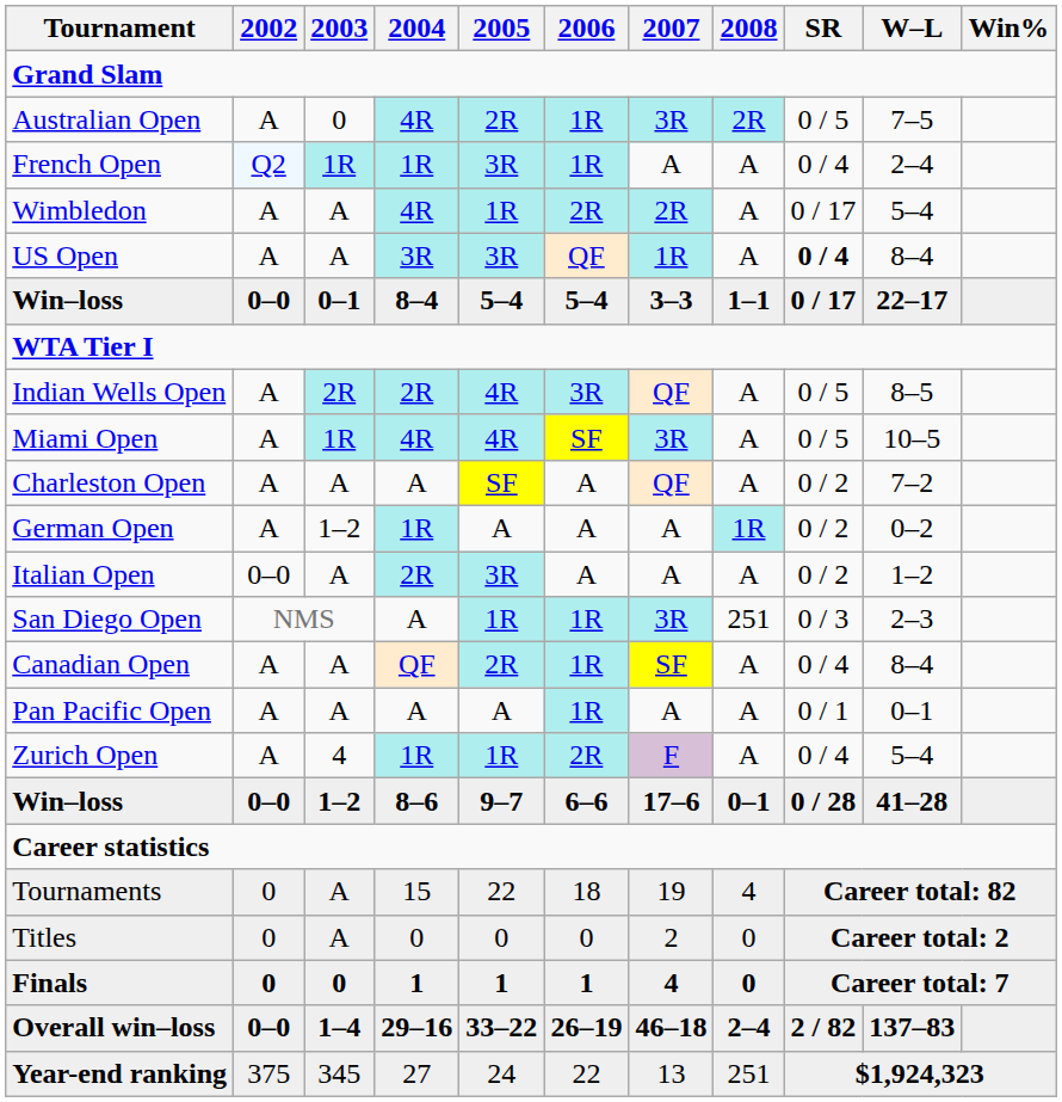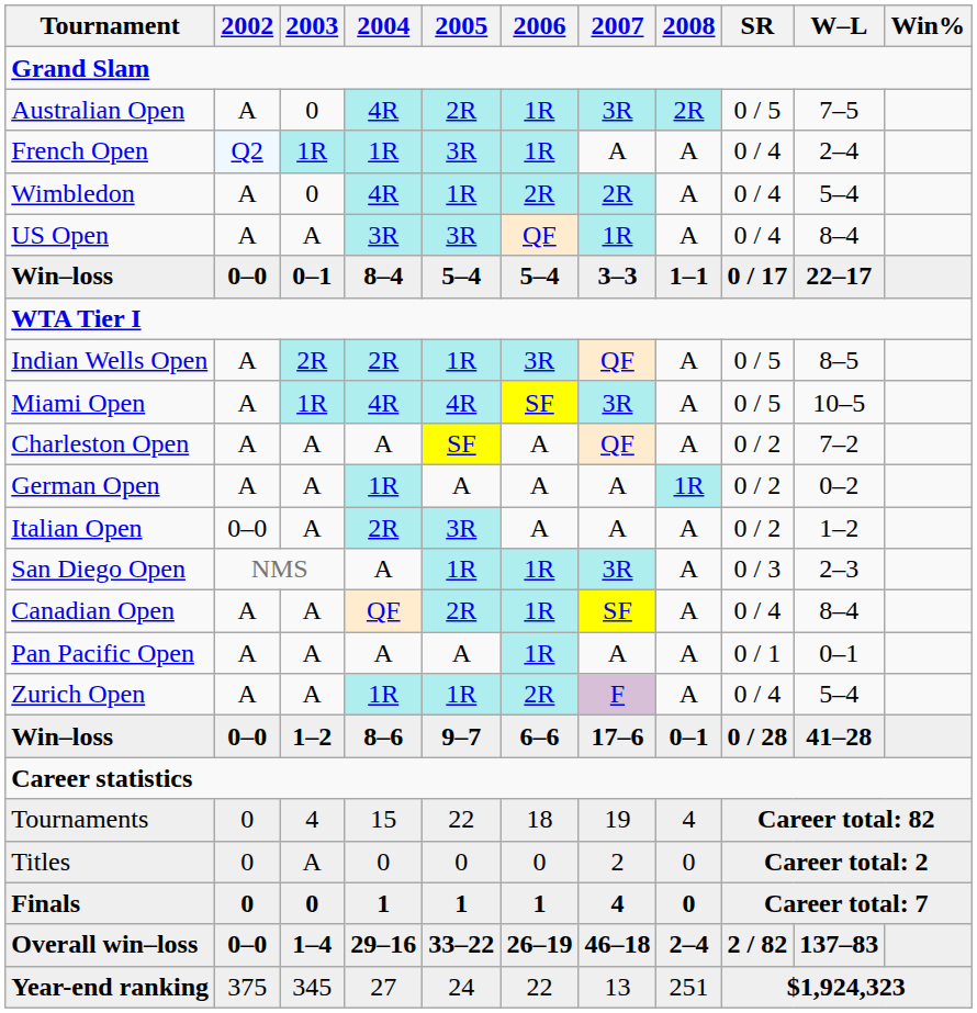 <table class="wikitable" style="text-align:center">
 <tr>
 <th>Tournament</th>
 <th><a href='#'>2002</a></th>
 <th><a href='#'>2003</a></th>
 <th><a href='#'>2004</a></th>
 <th><a href='#'>2005</a></th>
 <th><a href='#'>2006</a></th>
 <th><a href='#'>2007</a></th>
 <th><a href='#'>2008</a></th>
 <th>SR</th>
 <th>W–L</th>
 <th>Win%</th>
 </tr>
 <tr>
 <td colspan="11" align="left"><strong><a href='#'>Grand Slam</a></strong></td>
 </tr>
 <tr>
 <td align="left"><a href='#'>Australian Open</a></td>
 <td>A</td>
 <td style="text-align:center;">0</td>
 <td style="text-align:center; background:#afeeee;"><a href='#'>4R</a></td>
 <td style="text-align:center; background:#afeeee;"><a href='#'>2R</a></td>
 <td style="text-align:center; background:#afeeee;"><a href='#'>1R</a></td>
 <td style="text-align:center; background:#afeeee;"><a href='#'>3R</a></td>
 <td style="text-align:center; background:#afeeee;"><a href='#'>2R</a></td>
 <td>0 / 5</td>
 <td style="text-align:center;">7–5</td>
 <td></td>
 </tr>
 <tr>
 <td align="left"><a href='#'>French Open</a></td>
 <td bgcolor=f0f8ff><a href='#'>Q2</a></td>
 <td style="text-align:center; background:#afeeee;"><a href='#'>1R</a></td>
 <td style="text-align:center; background:#afeeee;"><a href='#'>1R</a></td>
 <td style="text-align:center; background:#afeeee;"><a href='#'>3R</a></td>
 <td style="text-align:center; background:#afeeee;"><a href='#'>1R</a></td>
 <td>A</td>
 <td>A</td>
 <td>0 / 4</td>
 <td style="text-align:center;">2–4</td>
 <td></td>
 </tr>
 <tr>
 <td align="left"><a href='#'>Wimbledon</a></td>
 <td>A</td>
-<td>A</td>
+<td style="text-align:center;">0</td>
 <td style="text-align:center; background:#afeeee;"><a href='#'>4R</a></td>
 <td style="text-align:center; background:#afeeee;"><a href='#'>1R</a></td>
 <td style="text-align:center; background:#afeeee;"><a href='#'>2R</a></td>
 <td style="text-align:center; background:#afeeee;"><a href='#'>2R</a></td>
 <td>A</td>
-<td>0 / 17</td>
+<td>0 / 4</td>
 <td style="text-align:center;">5–4</td>
 <td></td>
 </tr>
 <tr>
 <td align="left"><a href='#'>US Open</a></td>
 <td>A</td>
 <td>A</td>
 <td style="text-align:center; background:#afeeee;"><a href='#'>3R</a></td>
 <td style="text-align:center; background:#afeeee;"><a href='#'>3R</a></td>
 <td style="text-align:center; background:#ffebcd;"><a href='#'>QF</a></td>
 <td style="text-align:center; background:#afeeee;"><a href='#'>1R</a></td>
 <td>A</td>
-<td><strong>0 / 4</strong></td>
+<td>0 / 4</td>
 <td style="text-align:center;">8–4</td>
 <td></td>
 </tr>
 <tr style="font-weight:bold; background:#efefef;">
 <td style="text-align:left">Win–loss</td>
 <td>0–0</td>
 <td>0–1</td>
 <td>8–4</td>
 <td>5–4</td>
 <td>5–4</td>
 <td>3–3</td>
 <td>1–1</td>
 <td>0 / 17</td>
 <td>22–17</td>
 <td></td>
 </tr>
 <tr>
 <td colspan="11" align="left"><strong><a href='#'>WTA Tier I</a></strong></td>
 </tr>
 <tr>
 <td align="left"><a href='#'>Indian Wells Open</a></td>
 <td>A</td>
 <td style="text-align:center; background:#afeeee;"><a href='#'>2R</a></td>
 <td style="text-align:center; background:#afeeee;"><a href='#'>2R</a></td>
-<td style="text-align:center; background:#afeeee;"><a href='#'>4R</a></td>
+<td style="text-align:center; background:#afeeee;"><a href='#'>1R</a></td>
 <td style="text-align:center; background:#afeeee;"><a href='#'>3R</a></td>
 <td style="text-align:center; background:#ffebcd;"><a href='#'>QF</a></td>
 <td>A</td>
 <td>0 / 5</td>
 <td style="text-align:center;">8–5</td>
 <td></td>
 </tr>
 <tr>
 <td align="left"><a href='#'>Miami Open</a></td>
 <td>A</td>
 <td style="text-align:center; background:#afeeee;"><a href='#'>1R</a></td>
 <td style="text-align:center; background:#afeeee;"><a href='#'>4R</a></td>
 <td style="text-align:center; background:#afeeee;"><a href='#'>4R</a></td>
 <td style="text-align:center; background:yellow;"><a href='#'>SF</a></td>
 <td style="text-align:center; background:#afeeee;"><a href='#'>3R</a></td>
 <td>A</td>
 <td>0 / 5</td>
 <td style="text-align:center;">10–5</td>
 <td></td>
 </tr>
 <tr>
 <td align="left"><a href='#'>Charleston Open</a></td>
 <td>A</td>
 <td>A</td>
 <td>A</td>
 <td style="text-align:center; background:yellow;"><a href='#'>SF</a></td>
 <td>A</td>
 <td style="text-align:center; background:#ffebcd;"><a href='#'>QF</a></td>
 <td>A</td>
 <td>0 / 2</td>
 <td style="text-align:center;">7–2</td>
 <td></td>
 </tr>
 <tr>
 <td align="left"><a href='#'>German Open</a></td>
 <td>A</td>
-<td>1–2</td>
+<td>A</td>
 <td style="text-align:center; background:#afeeee;"><a href='#'>1R</a></td>
 <td>A</td>
 <td>A</td>
 <td>A</td>
 <td style="text-align:center; background:#afeeee;"><a href='#'>1R</a></td>
 <td>0 / 2</td>
 <td style="text-align:center;">0–2</td>
 <td></td>
 </tr>
 <tr>
 <td align="left"><a href='#'>Italian Open</a></td>
 <td>0–0</td>
 <td>A</td>
 <td style="text-align:center; background:#afeeee;"><a href='#'>2R</a></td>
 <td style="text-align:center; background:#afeeee;"><a href='#'>3R</a></td>
 <td>A</td>
 <td>A</td>
 <td>A</td>
 <td>0 / 2</td>
 <td style="text-align:center;">1–2</td>
 <td></td>
 </tr>
 <tr>
 <td align="left"><a href='#'>San Diego Open</a></td>
 <td colspan="2" style=color:#767676>NMS</td>
 <td>A</td>
 <td bgcolor=afeeee><a href='#'>1R</a></td>
 <td bgcolor=afeeee><a href='#'>1R</a></td>
 <td bgcolor=afeeee><a href='#'>3R</a></td>
-<td style="text-align:center;">251</td>
+<td>A</td>
 <td>0 / 3</td>
 <td>2–3</td>
 <td></td>
 </tr>
 <tr>
 <td align="left"><a href='#'>Canadian Open</a></td>
 <td>A</td>
 <td>A</td>
 <td style="text-align:center; background:#ffebcd;"><a href='#'>QF</a></td>
 <td style="text-align:center; background:#afeeee;"><a href='#'>2R</a></td>
 <td style="text-align:center; background:#afeeee;"><a href='#'>1R</a></td>
 <td style="text-align:center; background:yellow;"><a href='#'>SF</a></td>
 <td>A</td>
 <td>0 / 4</td>
 <td style="text-align:center;">8–4</td>
 <td></td>
 </tr>
 <tr>
 <td align="left"><a href='#'>Pan Pacific Open</a></td>
 <td>A</td>
 <td>A</td>
 <td>A</td>
 <td>A</td>
 <td style="text-align:center; background:#afeeee;"><a href='#'>1R</a></td>
 <td>A</td>
 <td>A</td>
 <td>0 / 1</td>
 <td style="text-align:center;">0–1</td>
 <td></td>
 </tr>
 <tr>
 <td align=left><a href='#'>Zurich Open</a></td>
 <td>A</td>
-<td>4</td>
+<td>A</td>
 <td bgcolor=afeeee><a href='#'>1R</a></td>
 <td bgcolor=afeeee><a href='#'>1R</a></td>
 <td bgcolor=afeeee><a href='#'>2R</a></td>
 <td bgcolor=thistle><a href='#'>F</a></td>
 <td>A</td>
 <td>0 / 4</td>
 <td>5–4</td>
 <td></td>
 </tr>
 <tr style="font-weight:bold; background:#efefef;">
 <td align=left>Win–loss</td>
 <td>0–0</td>
 <td>1–2</td>
 <td>8–6</td>
 <td>9–7</td>
 <td>6–6</td>
 <td>17–6</td>
 <td>0–1</td>
 <td>0 / 28</td>
 <td>41–28</td>
 <td></td>
 </tr>
 <tr>
 <td colspan="11" align="left"><strong>Career statistics</strong></td>
 </tr>
 <tr bgcolor=efefef>
 <td align=left>Tournaments</td>
 <td>0</td>
-<td>A</td>
+<td>4</td>
 <td>15</td>
 <td>22</td>
 <td>18</td>
 <td>19</td>
 <td>4</td>
 <td colspan="3"><strong>Career total: 82</strong></td>
 </tr>
 <tr bgcolor="efefef">
 <td align="left">Titles</td>
 <td>0</td>
 <td>A</td>
 <td style="text-align:center;">0</td>
 <td style="text-align:center;">0</td>
 <td style="text-align:center;">0</td>
 <td style="text-align:center;">2</td>
 <td style="text-align:center;">0</td>
 <td colspan="3"><strong>Career total: 2</strong></td>
 </tr>
 <tr style="font-weight:bold; background:#efefef;">
 <td align=left>Finals</td>
 <td>0</td>
 <td>0</td>
 <td>1</td>
 <td>1</td>
 <td>1</td>
 <td>4</td>
 <td>0</td>
 <td colspan="3"><strong>Career total: 7</strong></td>
 </tr>
 <tr style="font-weight:bold; background:#efefef;">
 <td align="left">Overall win–loss</td>
 <td>0–0</td>
 <td style="text-align:center; background:#efefef;">1–4</td>
 <td style="text-align:center; background:#efefef;">29–16</td>
 <td style="text-align:center; background:#efefef;">33–22</td>
 <td style="text-align:center; background:#efefef;">26–19</td>
 <td style="text-align:center; background:#efefef;">46–18</td>
 <td style="text-align:center; background:#efefef;">2–4</td>
 <td>2 / 82</td>
 <td style="text-align:center; background:#efefef;">137–83</td>
 <td></td>
 </tr>
 <tr style="background:#efefef;">
 <td align="left"><strong>Year-end ranking</strong></td>
 <td>375</td>
 <td style="text-align:center;">345</td>
 <td style="text-align:center;">27</td>
 <td style="text-align:center;">24</td>
 <td style="text-align:center;">22</td>
 <td style="text-align:center;">13</td>
 <td style="text-align:center;">251</td>
 <td colspan="3"><strong>$1,924,323</strong></td>
 </tr>
 </table>
